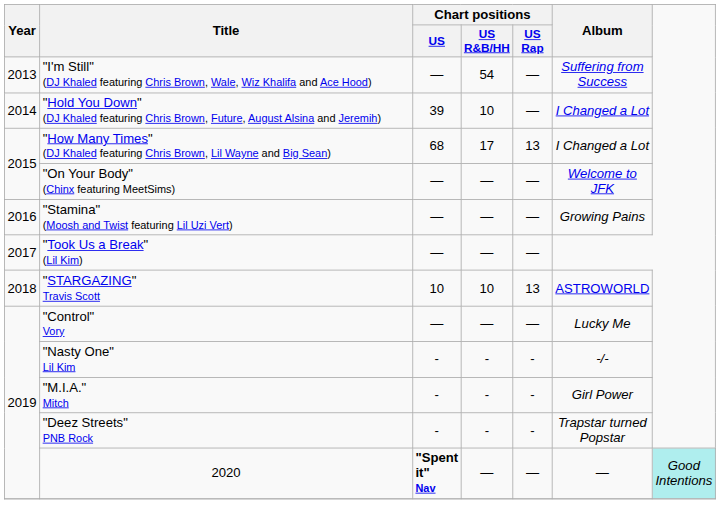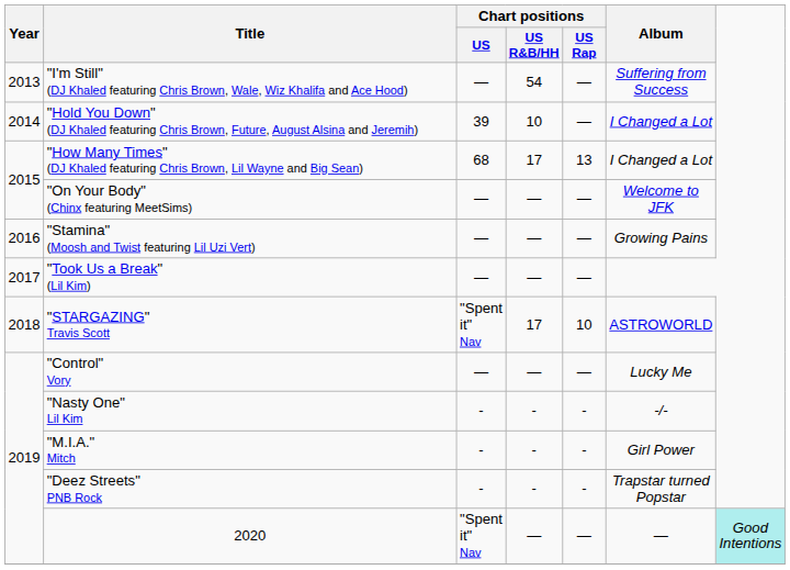 <table class="wikitable plainrowheaders" style="text-align:center;">
 <tr>
 <th scope="col" rowspan="2">Year</th>
 <th scope="col" rowspan="2" style="width:30em;">Title</th>
 <th scope="col" colspan="3">Chart positions</th>
 <th scope="col" rowspan="2">Album</th>
 </tr>
 <tr>
 <th scope="col" style="width:3em;font-size:90%;"><a href='#'>US</a><br></th>
 <th scope="col" style="width:3em;font-size:90%;"><a href='#'>US R&B/HH</a><br></th>
 <th scope="col" style="width:3em;font-size:90%;"><a href='#'>US Rap</a><br></th>
 </tr>
 <tr>
 <td>2013</td>
 <td align="left">"I'm Still"<br><small>(<a href='#'>DJ Khaled</a> featuring <a href='#'>Chris Brown</a>, <a href='#'>Wale</a>, <a href='#'>Wiz Khalifa</a> and <a href='#'>Ace Hood</a>)</small></td>
 <td>—</td>
 <td>54</td>
 <td>—</td>
 <td><em><a href='#'>Suffering from Success</a></em></td>
 </tr>
 <tr>
 <td rowspan="1">2014</td>
 <td align="left">"<a href='#'>Hold You Down</a>"<br><small>(<a href='#'>DJ Khaled</a> featuring <a href='#'>Chris Brown</a>, <a href='#'>Future</a>, <a href='#'>August Alsina</a> and <a href='#'>Jeremih</a>) </small></td>
 <td>39</td>
 <td>10</td>
 <td>—</td>
 <td><em><a href='#'>I Changed a Lot</a></em></td>
 </tr>
 <tr>
 <td rowspan="2">2015</td>
 <td align="left">"<a href='#'>How Many Times</a>"<br><small>(<a href='#'>DJ Khaled</a> featuring <a href='#'>Chris Brown</a>, <a href='#'>Lil Wayne</a> and <a href='#'>Big Sean</a>) </small></td>
 <td>68</td>
 <td>17</td>
 <td>13</td>
 <td><em>I Changed a Lot</em></td>
 </tr>
 <tr>
 <td align="left">"On Your Body"<br><small>(<a href='#'>Chinx</a> featuring MeetSims)</small></td>
 <td>—</td>
 <td>—</td>
 <td>—</td>
 <td><em><a href='#'>Welcome to JFK</a></em></td>
 </tr>
 <tr>
 <td rowspan="1">2016</td>
 <td align="left">"Stamina"<br><small>(<a href='#'>Moosh and Twist</a> featuring <a href='#'>Lil Uzi Vert</a>) </small></td>
 <td>—</td>
 <td>—</td>
 <td>—</td>
 <td><em>Growing Pains</em></td>
 </tr>
 <tr>
 <td rowspan="1">2017</td>
 <td align="left">"<a href='#'>Took Us a Break</a>"<br><small>(<a href='#'>Lil Kim</a>) </small></td>
 <td>—</td>
 <td>—</td>
 <td>—</td>
 </tr>
 <tr>
 <td rowspan="1">2018</td>
 <td align="left">"<a href='#'>STARGAZING</a>"<br><small><a href='#'>Travis Scott</a>  </small></td>
+<td align="left">"Spent it"<br><small><a href='#'>Nav</a></small></td>
+<td>17</td>
 <td>10</td>
-<td>10</td>
-<td>13</td>
 <td><a href='#'>ASTROWORLD</a></td>
 </tr>
 <tr>
 <td rowspan="5">2019</td>
 <td align="left">"Control"<br><small><a href='#'>Vory</a> </small></td>
 <td>—</td>
 <td>—</td>
 <td>—</td>
 <td><em>Lucky Me</em></td>
 </tr>
 <tr>
 <td align="left">"Nasty One"<br><small><a href='#'>Lil Kim</a>  </small></td>
 <td>-</td>
 <td>-</td>
 <td>-</td>
 <td><em>-/-</em></td>
 </tr>
 <tr>
 <td align="left">"M.I.A."<br><small><a href='#'>Mitch</a>  </small></td>
 <td>-</td>
 <td>-</td>
 <td>-</td>
 <td><em>Girl Power</em></td>
 </tr>
 <tr>
 <td align="left">"Deez Streets"<br><small><a href='#'>PNB Rock</a>  </small></td>
 <td>-</td>
 <td>-</td>
 <td>-</td>
 <td><em>Trapstar turned Popstar</em></td>
 </tr>
 <tr>
 <td rowspan="1">2020</td>
-<td align="left"><strong>"Spent it"<br><small><a href='#'>Nav</a></small></strong></td>
+<td align="left">"Spent it"<br><small><a href='#'>Nav</a></small></td>
 <td>—</td>
 <td>—</td>
 <td>—</td>
 <td style="background: paleturquoise;"><em>Good Intentions</em></td>
 </tr>
 <tr>
 </tr>
 </table>
